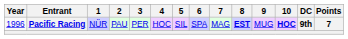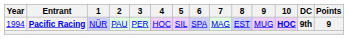 <table class="wikitable" style="text-align:center; font-size:85%">
 <tr>
 <th>Year</th>
 <th>Entrant</th>
 <th>1</th>
 <th>2</th>
 <th>3</th>
 <th>4</th>
 <th>5</th>
 <th>6</th>
 <th>7</th>
 <th>8</th>
 <th>9</th>
 <th>10</th>
 <th>DC</th>
 <th>Points</th>
 </tr>
 <tr>
-<td><a href='#'>1996</a></td>
+<td><a href='#'>1994</a></td>
 <th nowrap><a href='#'>Pacific Racing</a></th>
 <td style="background:#CFCFFF;"><a href='#'>NÜR</a><br></td>
 <td style="background:#DFFFDF;"><a href='#'>PAU</a><br></td>
 <td style="background:#DFFFDF;"><a href='#'>PER</a><br></td>
 <td style="background:#EFCFFF;"><a href='#'>HOC</a><br></td>
 <td style="background:#EFCFFF;"><a href='#'>SIL</a><br></td>
 <td style="background:#CFCFFF;"><a href='#'>SPA</a><br></td>
 <td style="background:#DFFFDF;"><a href='#'>MAG</a><br></td>
-<td style="background:#CFCFFF;"><strong><a href='#'>EST</a><br></strong></td>
+<td style="background:#CFCFFF;"><a href='#'>EST</a><br></td>
 <td style="background:#EFCFFF;"><a href='#'>MUG</a><br></td>
 <td style="background:#EFCFFF;"><strong><a href='#'>HOC</a><br></strong></td>
 <th>9th</th>
-<th>7</th>
+<th>9</th>
 </tr>
 <tr>
 <th colspan="14"></th>
 </tr>
 </table>
